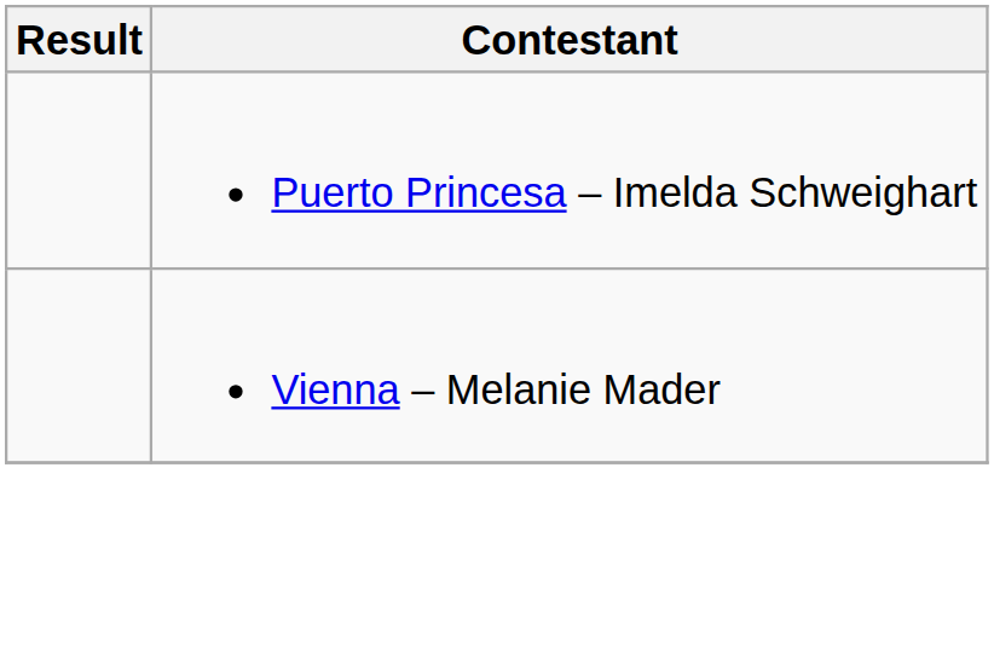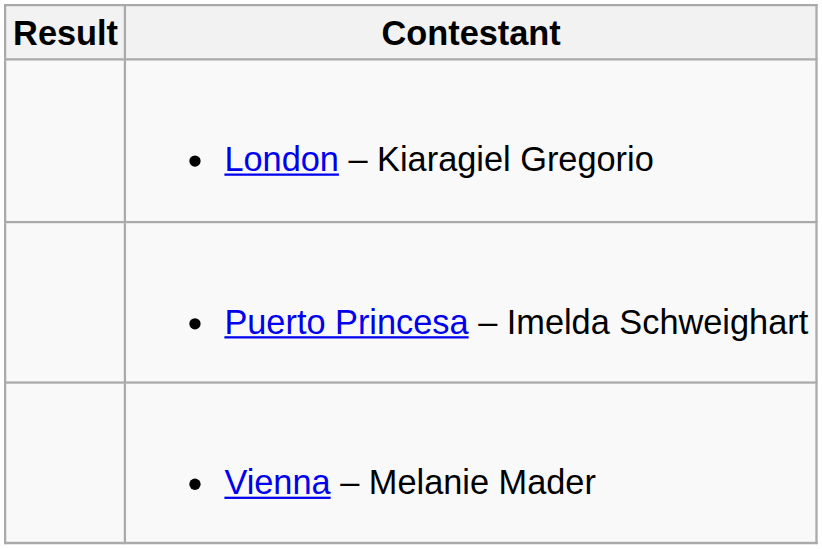 <table class="wikitable sortable" style="font-size: 95%;">
 <tr>
 <th>Result</th>
 <th>Contestant</th>
+</tr>
+<tr>
+<td></td>
+<td><br><ul><li><a href='#'>London</a> – Kiaragiel Gregorio</li></ul></td>
 </tr>
 <tr>
 <td></td>
 <td><br><ul><li><a href='#'>Puerto Princesa</a> – Imelda Schweighart</li></ul></td>
 </tr>
 <tr>
 <td></td>
 <td><br><ul><li><a href='#'>Vienna</a> – Melanie Mader</li></ul></td>
 </tr>
 <tr>
 </tr>
 </table>
